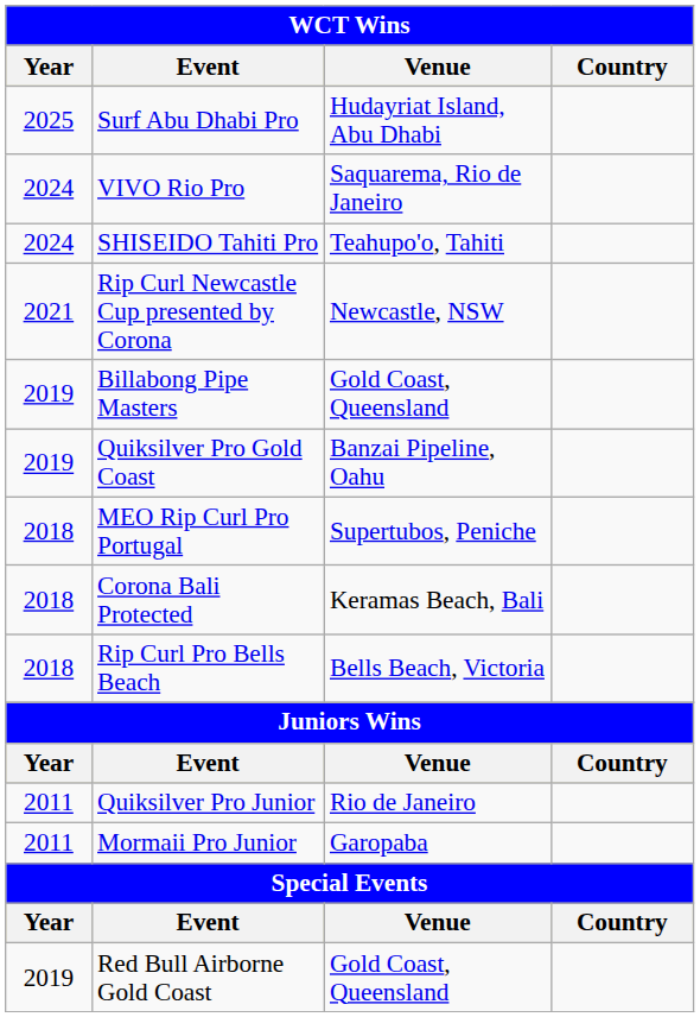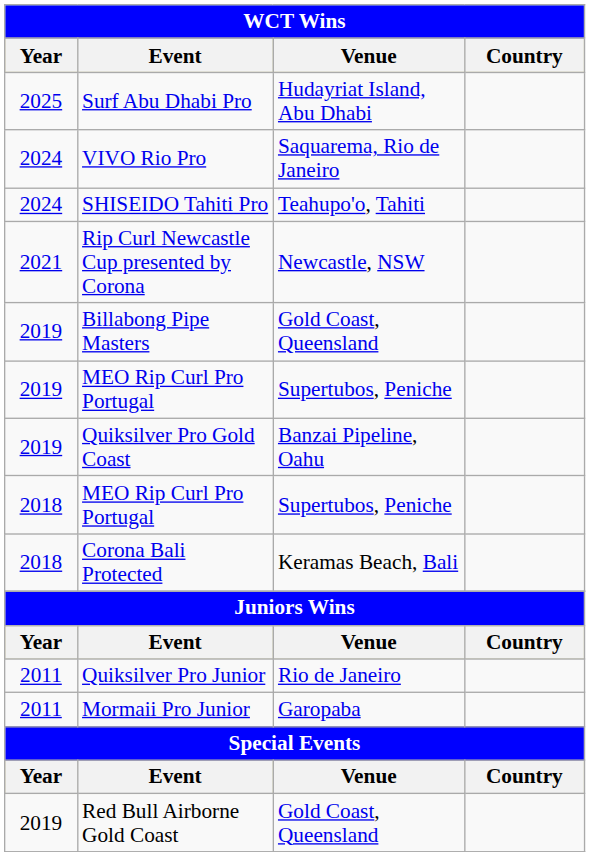 <table class="wikitable" style="width:70%;">
 <tr bgcolor=skyblue>
 <td colspan=4; style="background: blue; color: white" align="center"><strong>WCT Wins</strong></td>
 </tr>
 <tr bgcolor=#bdb76b>
 <th>Year</th>
 <th width=   33.8%>Event</th>
 <th width=     33%>Venue</th>
 <th>Country</th>
 </tr>
 <tr>
 <td style=text-align:center><a href='#'>2025</a></td>
 <td><a href='#'>Surf Abu Dhabi Pro</a></td>
 <td><a href='#'>Hudayriat Island, Abu Dhabi</a></td>
 <td></td>
 </tr>
 <tr>
 <td style=text-align:center><a href='#'>2024</a></td>
 <td><a href='#'>VIVO Rio Pro</a></td>
 <td><a href='#'>Saquarema, Rio de Janeiro</a></td>
 <td></td>
 </tr>
 <tr>
 <td style="text-align:center"><a href='#'>2024</a></td>
 <td><a href='#'>SHISEIDO Tahiti Pro</a></td>
 <td><a href='#'>Teahupo'o</a>, <a href='#'>Tahiti</a></td>
 <td></td>
 </tr>
 <tr>
 <td style=text-align:center><a href='#'>2021</a></td>
 <td><a href='#'>Rip Curl Newcastle Cup presented by Corona</a></td>
 <td><a href='#'>Newcastle</a>, <a href='#'>NSW</a></td>
 <td></td>
 </tr>
 <tr>
 <td style=text-align:center><a href='#'>2019</a></td>
 <td><a href='#'>Billabong Pipe Masters</a></td>
 <td><a href='#'>Gold Coast</a>, <a href='#'>Queensland</a></td>
 <td></td>
 </tr>
 <tr>
 <td style=text-align:center><a href='#'>2019</a></td>
+<td><a href='#'>MEO Rip Curl Pro Portugal</a></td>
+<td><a href='#'>Supertubos</a>, <a href='#'>Peniche</a></td>
+<td></td>
+</tr>
+<tr>
+<td style=text-align:center><a href='#'>2019</a></td>
 <td><a href='#'>Quiksilver Pro Gold Coast</a></td>
 <td><a href='#'>Banzai Pipeline</a>, <a href='#'>Oahu</a></td>
 <td></td>
 </tr>
 <tr>
 <td style=text-align:center><a href='#'>2018</a></td>
 <td><a href='#'>MEO Rip Curl Pro Portugal</a></td>
 <td><a href='#'>Supertubos</a>, <a href='#'>Peniche</a></td>
 <td></td>
 </tr>
 <tr>
 <td style=text-align:center><a href='#'>2018</a></td>
 <td><a href='#'>Corona Bali Protected</a></td>
 <td>Keramas Beach, <a href='#'>Bali</a></td>
-<td></td>
-</tr>
-<tr>
-<td style=text-align:center><a href='#'>2018</a></td>
-<td><a href='#'>Rip Curl Pro Bells Beach</a></td>
-<td><a href='#'>Bells Beach</a>, <a href='#'> Victoria</a></td>
 <td></td>
 </tr>
 <tr>
 </tr>
 <tr>
 <td colspan=4; style="background: blue; color: white" align="center"><strong>Juniors Wins</strong></td>
 </tr>
 <tr bgcolor=#bdb76b>
 <th>Year</th>
 <th width=   33.8%>Event</th>
 <th width=     33%>Venue</th>
 <th>Country</th>
 </tr>
 <tr>
 <td style=text-align:center><a href='#'>2011</a></td>
 <td><a href='#'>Quiksilver Pro Junior</a></td>
 <td><a href='#'>Rio de Janeiro</a></td>
 <td></td>
 </tr>
 <tr>
 <td style=text-align:center><a href='#'>2011</a></td>
 <td><a href='#'>Mormaii Pro Junior</a></td>
 <td><a href='#'>Garopaba</a></td>
 <td></td>
 </tr>
 <tr>
 <td colspan=4; style="background: blue; color: white" align="center"><strong>Special Events</strong></td>
 </tr>
 <tr bgcolor=#bdb76b>
 <th>Year</th>
 <th>Event</th>
 <th>Venue</th>
 <th>Country</th>
 </tr>
 <tr>
 <td style=text-align:center>2019</td>
 <td>Red Bull Airborne Gold Coast</td>
 <td><a href='#'>Gold Coast</a>, <a href='#'>Queensland</a></td>
 <td></td>
 </tr>
 <tr>
 </tr>
 </table>
